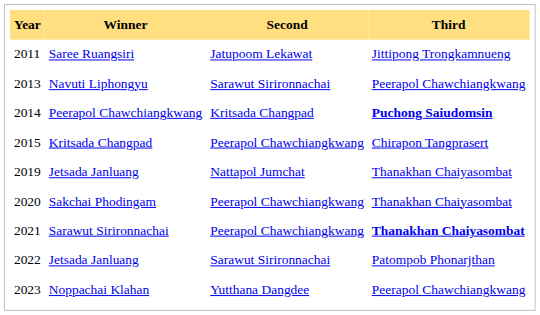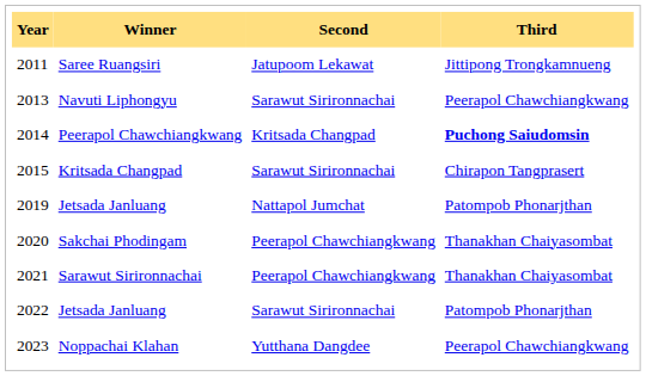 <table cellpadding="4" cellspacing="0"  style="border: 1px solid silver; color: black; margin: 0 0 0.5em 0; background-color: white; padding: 5px; text-align: left; font-size:85%; vertical-align: top; line-height:1.6em;">
 <tr>
 <th scope=col; align="center" bgcolor="FFDF80">Year</th>
 <th scope=col; align="center" bgcolor="FFDF80">Winner</th>
 <th scope=col; align="center" bgcolor="FFDF80">Second</th>
 <th scope=col; align="center" bgcolor="FFDF80">Third</th>
 </tr>
 <tr>
 <td>2011</td>
 <td><a href='#'>Saree Ruangsiri</a></td>
 <td><a href='#'>Jatupoom Lekawat</a></td>
 <td><a href='#'>Jittipong Trongkamnueng</a></td>
 </tr>
 <tr>
 <td>2013</td>
 <td><a href='#'>Navuti Liphongyu</a></td>
 <td><a href='#'>Sarawut Sirironnachai</a></td>
 <td><a href='#'>Peerapol Chawchiangkwang</a></td>
 </tr>
 <tr>
 <td>2014</td>
 <td><a href='#'>Peerapol Chawchiangkwang</a></td>
 <td><a href='#'>Kritsada Changpad</a></td>
 <td><strong><a href='#'>Puchong Saiudomsin</a></strong></td>
 </tr>
 <tr>
 <td>2015</td>
 <td><a href='#'>Kritsada Changpad</a></td>
-<td><a href='#'>Peerapol Chawchiangkwang</a></td>
+<td><a href='#'>Sarawut Sirironnachai</a></td>
 <td><a href='#'>Chirapon Tangprasert</a></td>
 </tr>
 <tr>
 <td>2019</td>
 <td><a href='#'>Jetsada Janluang</a></td>
 <td><a href='#'>Nattapol Jumchat</a></td>
-<td><a href='#'>Thanakhan Chaiyasombat</a></td>
+<td><a href='#'>Patompob Phonarjthan</a></td>
 </tr>
 <tr>
 <td>2020</td>
 <td><a href='#'>Sakchai Phodingam</a></td>
 <td><a href='#'>Peerapol Chawchiangkwang</a></td>
 <td><a href='#'>Thanakhan Chaiyasombat</a></td>
 </tr>
 <tr>
 <td>2021</td>
 <td><a href='#'>Sarawut Sirironnachai</a></td>
 <td><a href='#'>Peerapol Chawchiangkwang</a></td>
-<td><strong><a href='#'>Thanakhan Chaiyasombat</a></strong></td>
+<td><a href='#'>Thanakhan Chaiyasombat</a></td>
 </tr>
 <tr>
 <td>2022</td>
 <td><a href='#'>Jetsada Janluang</a></td>
 <td><a href='#'>Sarawut Sirironnachai</a></td>
 <td><a href='#'>Patompob Phonarjthan</a></td>
 </tr>
 <tr>
 <td>2023</td>
 <td><a href='#'>Noppachai Klahan</a></td>
 <td><a href='#'>Yutthana Dangdee</a></td>
 <td><a href='#'>Peerapol Chawchiangkwang</a></td>
 </tr>
 </table>
